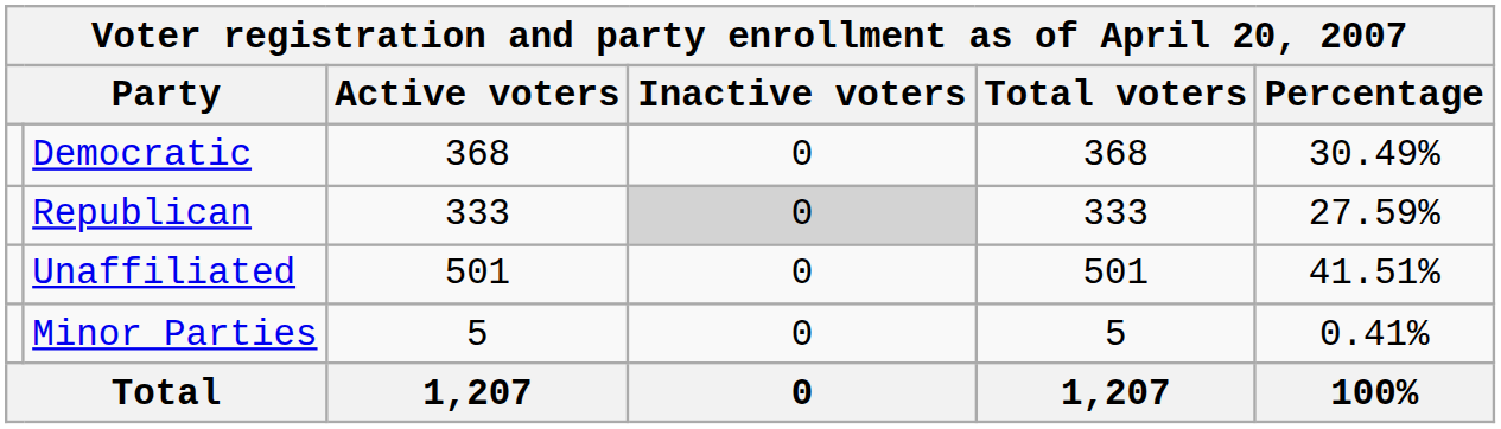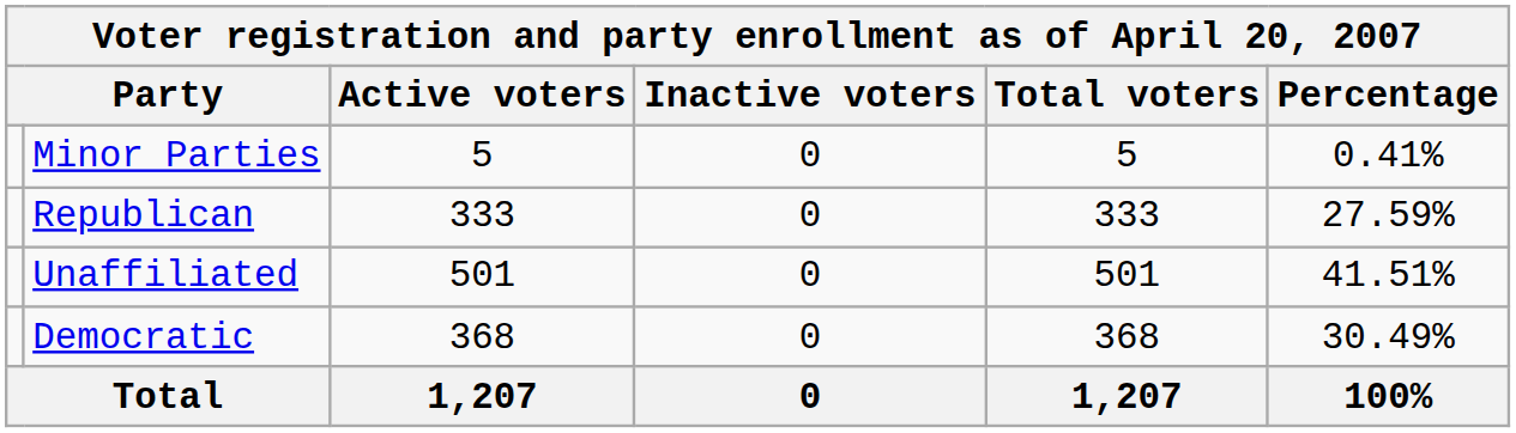 <table class=wikitable>
 <tr>
 <th colspan = 6>Voter registration and party enrollment as of April 20, 2007</th>
 </tr>
 <tr>
 <th colspan = 2>Party</th>
 <th>Active voters</th>
 <th>Inactive voters</th>
 <th>Total voters</th>
 <th>Percentage</th>
 </tr>
 <tr>
 <td></td>
-<td><a href='#'>Democratic</a></td>
-<td align = center>368</td>
+<td><a href='#'>Minor Parties</a></td>
+<td align = center>5</td>
 <td align = center>0</td>
-<td align = center>368</td>
-<td align = center>30.49%</td>
+<td align = center>5</td>
+<td align = center>0.41%</td>
 </tr>
 <tr>
 <td></td>
 <td><a href='#'>Republican</a></td>
 <td align = center>333</td>
-<td align = center style="background: lightgrey;">0</td>
+<td align = center>0</td>
 <td align = center>333</td>
 <td align = center>27.59%</td>
 </tr>
 <tr>
 <td></td>
 <td><a href='#'>Unaffiliated</a></td>
 <td align = center>501</td>
 <td align = center>0</td>
 <td align = center>501</td>
 <td align = center>41.51%</td>
 </tr>
 <tr>
 <td></td>
-<td><a href='#'>Minor Parties</a></td>
-<td align = center>5</td>
+<td><a href='#'>Democratic</a></td>
+<td align = center>368</td>
 <td align = center>0</td>
-<td align = center>5</td>
-<td align = center>0.41%</td>
+<td align = center>368</td>
+<td align = center>30.49%</td>
 </tr>
 <tr>
 <th colspan = 2>Total</th>
 <th align = center>1,207</th>
 <th align = center>0</th>
 <th align = center>1,207</th>
 <th align = center>100%</th>
 </tr>
 </table>
